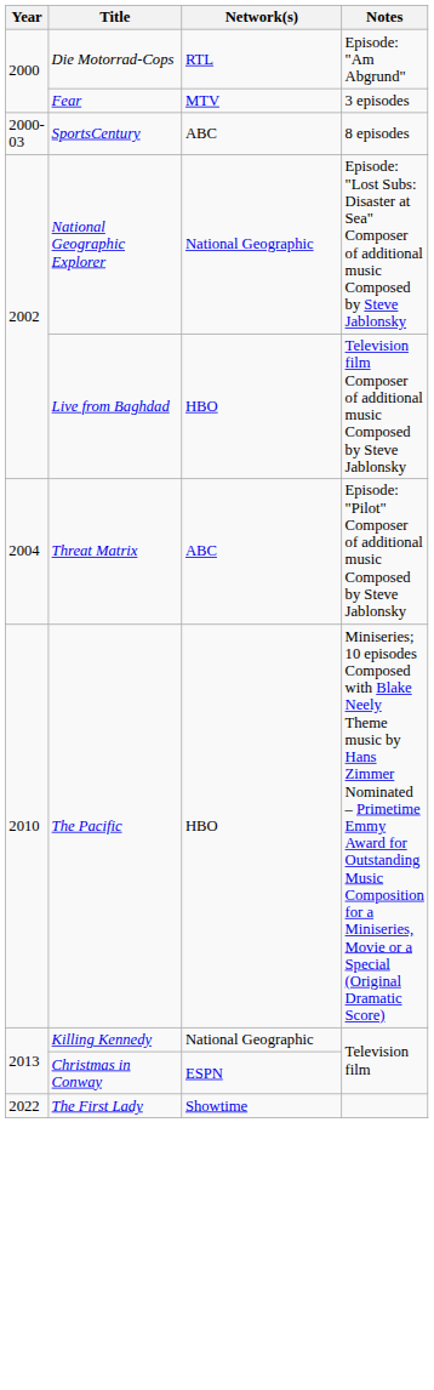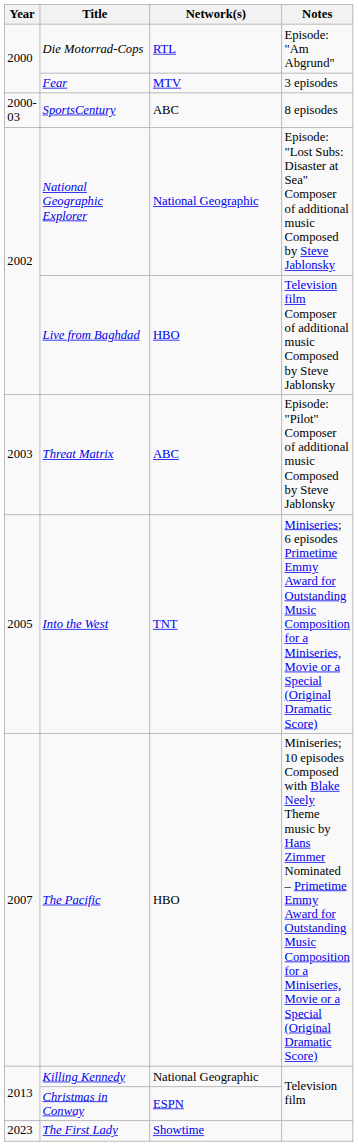 <table class="wikitable sortable" width="50%">
 <tr>
 <th width="30">Year</th>
 <th width="200">Title</th>
 <th width="300">Network(s)</th>
 <th>Notes</th>
 </tr>
 <tr>
 <td rowspan="2">2000</td>
 <td><em>Die Motorrad-Cops</em></td>
 <td><a href='#'>RTL</a></td>
 <td>Episode: "Am Abgrund"</td>
 </tr>
 <tr>
 <td><a href='#'><em>Fear</em></a></td>
 <td><a href='#'>MTV</a></td>
 <td>3 episodes</td>
 </tr>
 <tr>
 <td>2000-03</td>
 <td><em><a href='#'>SportsCentury</a></em></td>
 <td>ABC</td>
 <td>8 episodes</td>
 </tr>
 <tr>
 <td rowspan="2">2002</td>
 <td><em><a href='#'>National Geographic Explorer</a></em></td>
 <td><a href='#'>National Geographic</a></td>
 <td>Episode: "Lost Subs: Disaster at Sea"<br>Composer of additional music<br>Composed by <a href='#'>Steve Jablonsky</a></td>
 </tr>
 <tr>
 <td><a href='#'><em>Live from Baghdad</em></a></td>
 <td><a href='#'>HBO</a></td>
 <td><a href='#'>Television film</a><br>Composer of additional music<br>Composed by Steve Jablonsky</td>
 </tr>
 <tr>
-<td>2004</td>
+<td>2003</td>
 <td><em><a href='#'>Threat Matrix</a></em></td>
 <td><a href='#'>ABC</a></td>
 <td>Episode: "Pilot"<br>Composer of additional music<br>Composed by Steve Jablonsky</td>
 </tr>
 <tr>
-<td>2010</td>
+<td>2005</td>
+<td><a href='#'><em>Into the West</em></a></td>
+<td><a href='#'>TNT</a></td>
+<td><a href='#'>Miniseries</a>; 6 episodes<br><a href='#'>Primetime Emmy Award for Outstanding Music Composition for a Miniseries, Movie or a Special (Original Dramatic Score)</a></td>
+</tr>
+<tr>
+<td>2007</td>
 <td><a href='#'><em>The Pacific</em></a></td>
 <td>HBO</td>
 <td>Miniseries; 10 episodes<br>Composed with <a href='#'>Blake Neely</a><br>Theme music by <a href='#'>Hans Zimmer</a><br>Nominated – <a href='#'>Primetime Emmy Award for Outstanding Music Composition for a Miniseries, Movie or a Special (Original Dramatic Score)</a></td>
 </tr>
 <tr>
 <td rowspan="2">2013</td>
 <td><a href='#'><em>Killing Kennedy</em></a></td>
 <td>National Geographic</td>
 <td rowspan="2">Television film</td>
 </tr>
 <tr>
 <td><em><a href='#'>Christmas in Conway</a></em></td>
 <td><a href='#'>ESPN</a></td>
 </tr>
 <tr>
-<td>2022</td>
+<td>2023</td>
 <td><em><a href='#'>The First Lady</a></em></td>
 <td><a href='#'>Showtime</a></td>
 <td></td>
 </tr>
 </table>
